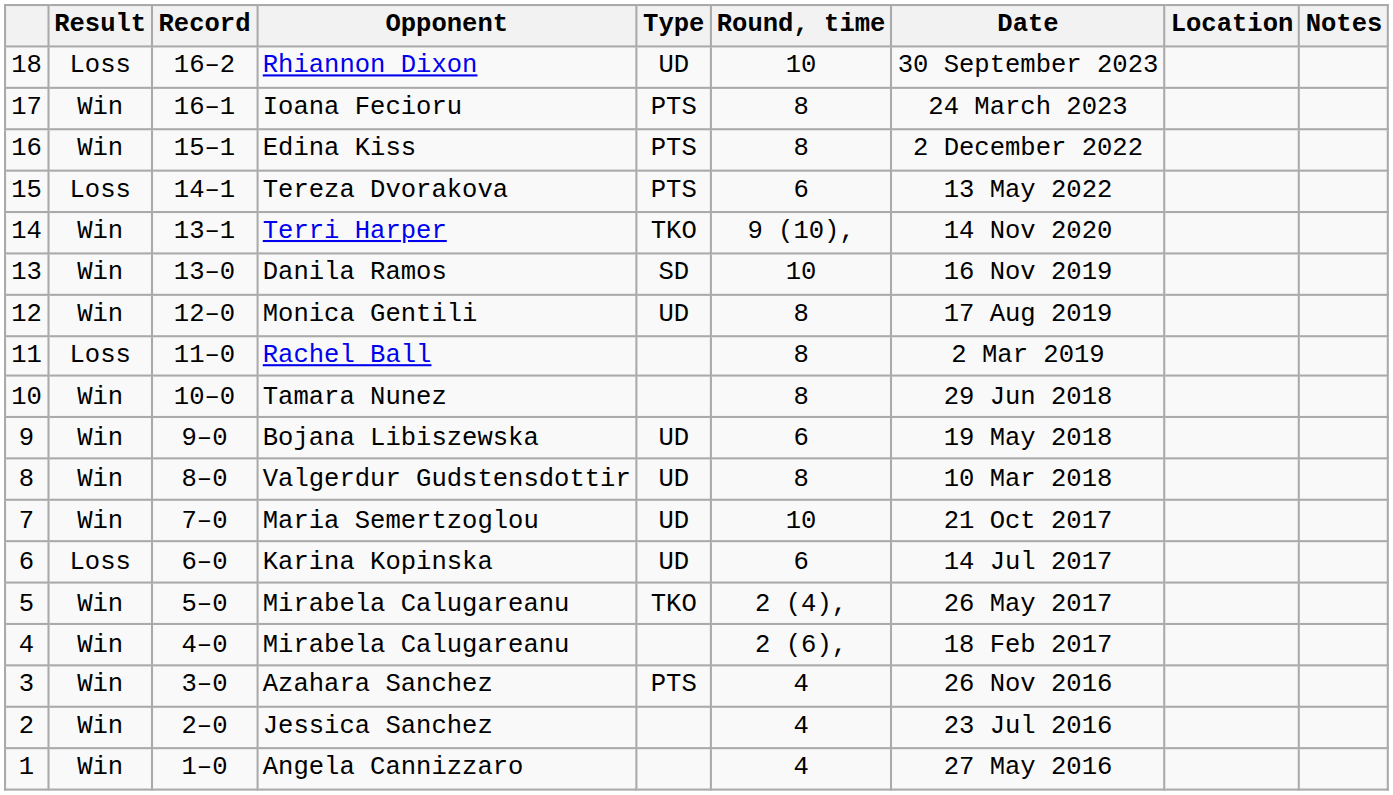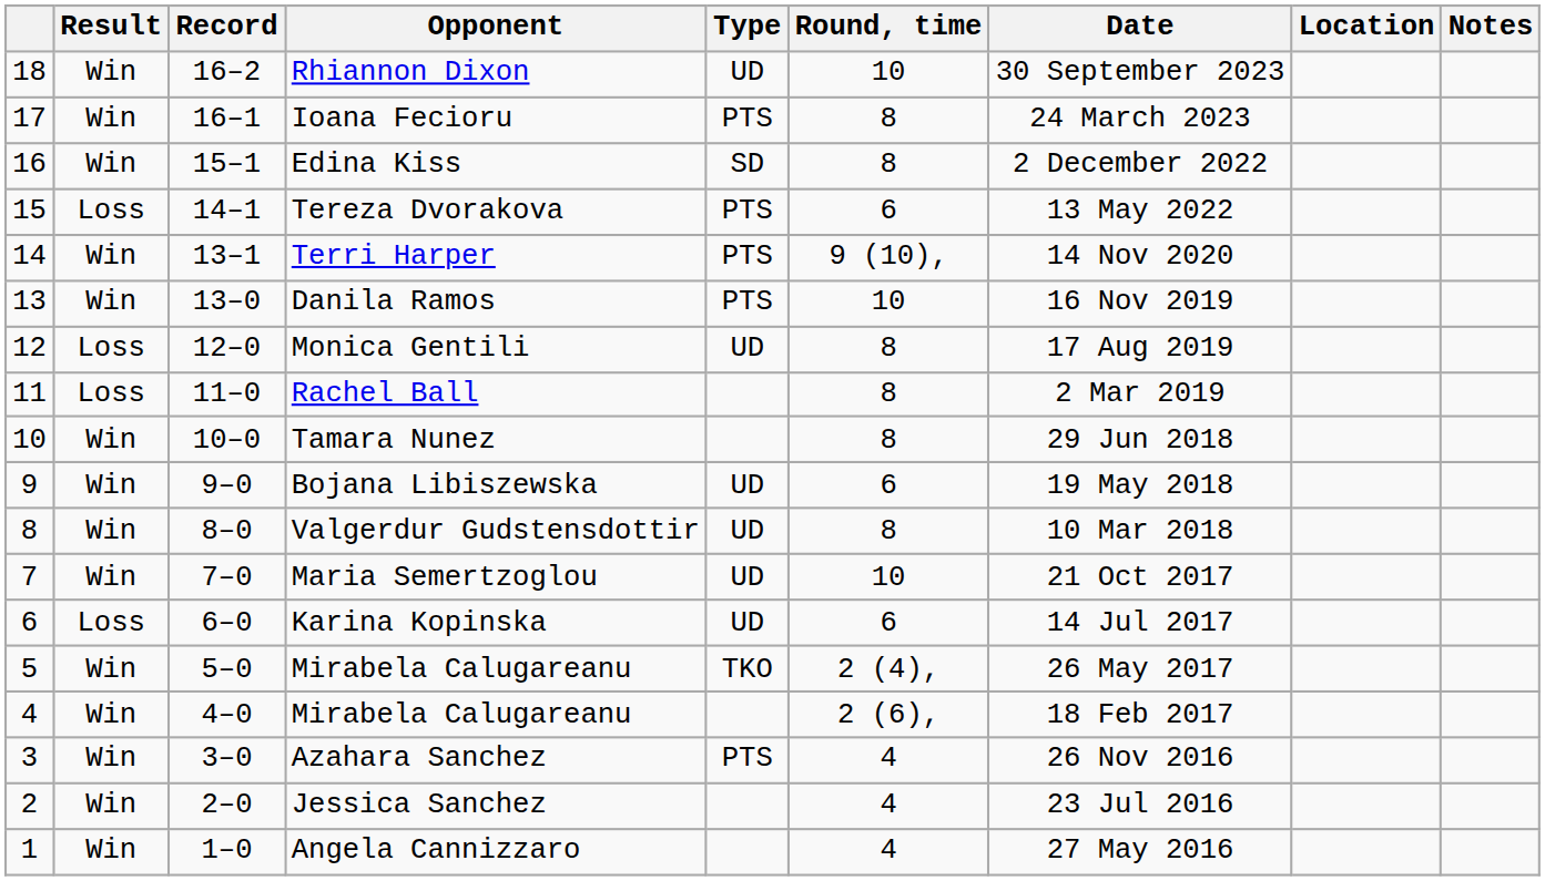 <table class="wikitable" style="text-align:center; font-size:95%">
 <tr>
 <th></th>
 <th>Result</th>
 <th>Record</th>
 <th>Opponent</th>
 <th>Type</th>
 <th>Round, time</th>
 <th>Date</th>
 <th>Location</th>
 <th>Notes</th>
 </tr>
 <tr>
 <td>18</td>
-<td>Loss</td>
+<td>Win</td>
 <td>16–2</td>
 <td align=left> <a href='#'>Rhiannon Dixon</a></td>
 <td>UD</td>
 <td>10</td>
 <td>30 September 2023</td>
 <td align=left></td>
 <td align=left></td>
 </tr>
 <tr>
 <td>17</td>
 <td>Win</td>
 <td>16–1</td>
 <td align=left> Ioana Fecioru</td>
 <td>PTS</td>
 <td>8</td>
 <td>24 March 2023</td>
 <td align=left></td>
 <td></td>
 </tr>
 <tr>
 <td>16</td>
 <td>Win</td>
 <td>15–1</td>
 <td align=left> Edina Kiss</td>
-<td>PTS</td>
+<td>SD</td>
 <td>8</td>
 <td>2 December 2022</td>
 <td align=left></td>
 <td></td>
 </tr>
 <tr>
 <td>15</td>
 <td>Loss</td>
 <td>14–1</td>
 <td align=left> Tereza Dvorakova</td>
 <td>PTS</td>
 <td>6</td>
 <td>13 May 2022</td>
 <td align=left></td>
 <td></td>
 </tr>
 <tr>
 <td>14</td>
 <td>Win</td>
 <td>13–1</td>
 <td align=left> <a href='#'>Terri Harper</a></td>
-<td>TKO</td>
+<td>PTS</td>
 <td>9 (10), </td>
 <td>14 Nov 2020</td>
 <td align=left></td>
 <td align=left></td>
 </tr>
 <tr>
 <td>13</td>
 <td>Win</td>
 <td>13–0</td>
 <td align=left> Danila Ramos</td>
-<td>SD</td>
+<td>PTS</td>
 <td>10</td>
 <td>16 Nov 2019</td>
 <td align=left></td>
 <td align=left></td>
 </tr>
 <tr>
 <td>12</td>
-<td>Win</td>
+<td>Loss</td>
 <td>12–0</td>
 <td align=left> Monica Gentili</td>
 <td>UD</td>
 <td>8</td>
 <td>17 Aug 2019</td>
 <td align=left></td>
 <td></td>
 </tr>
 <tr>
 <td>11</td>
 <td>Loss</td>
 <td>11–0</td>
 <td align=left> <a href='#'>Rachel Ball</a></td>
 <td></td>
 <td>8</td>
 <td>2 Mar 2019</td>
 <td align=left></td>
 <td></td>
 </tr>
 <tr>
 <td>10</td>
 <td>Win</td>
 <td>10–0</td>
 <td align=left> Tamara Nunez</td>
 <td></td>
 <td>8</td>
 <td>29 Jun 2018</td>
 <td align=left></td>
 <td></td>
 </tr>
 <tr>
 <td>9</td>
 <td>Win</td>
 <td>9–0</td>
 <td align=left> Bojana Libiszewska</td>
 <td>UD</td>
 <td>6</td>
 <td>19 May 2018</td>
 <td align=left></td>
 <td></td>
 </tr>
 <tr>
 <td>8</td>
 <td>Win</td>
 <td>8–0</td>
 <td align=left> Valgerdur Gudstensdottir</td>
 <td>UD</td>
 <td>8</td>
 <td>10 Mar 2018</td>
 <td align=left></td>
 <td align=left></td>
 </tr>
 <tr>
 <td>7</td>
 <td>Win</td>
 <td>7–0</td>
 <td align=left> Maria Semertzoglou</td>
 <td>UD</td>
 <td>10</td>
 <td>21 Oct 2017</td>
 <td align=left></td>
 <td align=left></td>
 </tr>
 <tr>
 <td>6</td>
 <td>Loss</td>
 <td>6–0</td>
 <td align=left> Karina Kopinska</td>
 <td>UD</td>
 <td>6</td>
 <td>14 Jul 2017</td>
 <td align=left></td>
 <td></td>
 </tr>
 <tr>
 <td>5</td>
 <td>Win</td>
 <td>5–0</td>
 <td align=left> Mirabela Calugareanu</td>
 <td>TKO</td>
 <td>2 (4), </td>
 <td>26 May 2017</td>
 <td align=left></td>
 <td></td>
 </tr>
 <tr>
 <td>4</td>
 <td>Win</td>
 <td>4–0</td>
 <td align=left> Mirabela Calugareanu</td>
 <td></td>
 <td>2 (6), </td>
 <td>18 Feb 2017</td>
 <td align=left></td>
 <td></td>
 </tr>
 <tr>
 <td>3</td>
 <td>Win</td>
 <td>3–0</td>
 <td align=left> Azahara Sanchez</td>
 <td>PTS</td>
 <td>4</td>
 <td>26 Nov 2016</td>
 <td align=left></td>
 <td></td>
 </tr>
 <tr>
 <td>2</td>
 <td>Win</td>
 <td>2–0</td>
 <td align=left> Jessica Sanchez</td>
 <td></td>
 <td>4</td>
 <td>23 Jul 2016</td>
 <td align=left></td>
 <td></td>
 </tr>
 <tr>
 <td>1</td>
 <td>Win</td>
 <td>1–0</td>
 <td align=left> Angela Cannizzaro</td>
 <td></td>
 <td>4</td>
 <td>27 May 2016</td>
 <td align=left></td>
 <td></td>
 </tr>
 </table>
